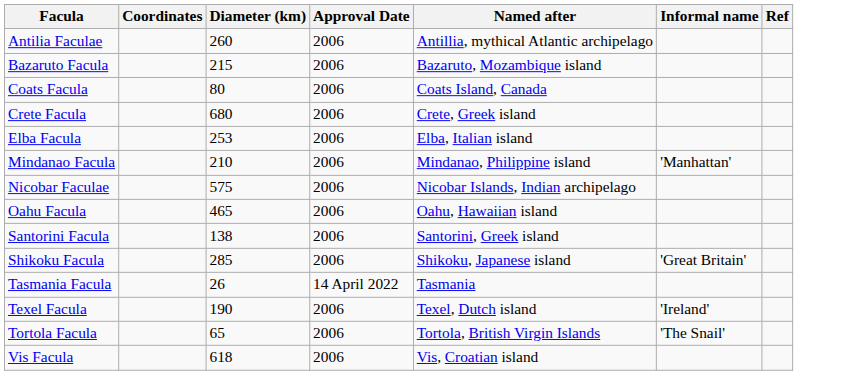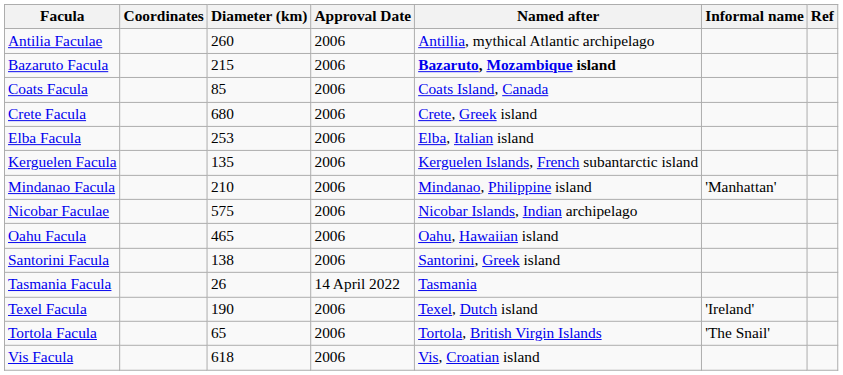 <table class="wikitable">
 <tr>
 <th>Facula</th>
 <th>Coordinates</th>
 <th>Diameter (km)</th>
 <th>Approval Date</th>
 <th>Named after</th>
 <th>Informal name</th>
 <th>Ref</th>
 </tr>
 <tr>
 <td><a href='#'>Antilia Faculae</a></td>
 <td></td>
 <td>260</td>
 <td>2006</td>
 <td><a href='#'>Antillia</a>, mythical Atlantic archipelago</td>
 <td></td>
 <td></td>
 </tr>
 <tr>
 <td><a href='#'>Bazaruto Facula</a></td>
 <td></td>
 <td>215</td>
 <td>2006</td>
-<td><a href='#'>Bazaruto</a>, <a href='#'>Mozambique</a> island</td>
+<td><strong><a href='#'>Bazaruto</a>, <a href='#'>Mozambique</a> island</strong></td>
 <td></td>
 <td></td>
 </tr>
 <tr>
 <td><a href='#'>Coats Facula</a></td>
 <td></td>
-<td>80</td>
+<td>85</td>
 <td>2006</td>
 <td><a href='#'>Coats Island</a>, <a href='#'>Canada</a></td>
 <td></td>
 <td></td>
 </tr>
 <tr>
 <td><a href='#'>Crete Facula</a></td>
 <td></td>
 <td>680</td>
 <td>2006</td>
 <td><a href='#'>Crete</a>, <a href='#'>Greek</a> island</td>
 <td></td>
 <td></td>
 </tr>
 <tr>
 <td><a href='#'>Elba Facula</a></td>
 <td></td>
 <td>253</td>
 <td>2006</td>
 <td><a href='#'>Elba</a>, <a href='#'>Italian</a> island</td>
+<td></td>
+<td></td>
+</tr>
+<tr>
+<td><a href='#'>Kerguelen Facula</a></td>
+<td></td>
+<td>135</td>
+<td>2006</td>
+<td><a href='#'>Kerguelen Islands</a>, <a href='#'>French</a> subantarctic island</td>
 <td></td>
 <td></td>
 </tr>
 <tr>
 <td><a href='#'>Mindanao Facula</a></td>
 <td></td>
 <td>210</td>
 <td>2006</td>
 <td><a href='#'>Mindanao</a>, <a href='#'>Philippine</a> island</td>
 <td>'Manhattan'</td>
 <td></td>
 </tr>
 <tr>
 <td><a href='#'>Nicobar Faculae</a></td>
 <td></td>
 <td>575</td>
 <td>2006</td>
 <td><a href='#'>Nicobar Islands</a>, <a href='#'>Indian</a> archipelago</td>
 <td></td>
 <td></td>
 </tr>
 <tr>
 <td><a href='#'>Oahu Facula</a></td>
 <td></td>
 <td>465</td>
 <td>2006</td>
 <td><a href='#'>Oahu</a>, <a href='#'>Hawaiian</a> island</td>
 <td></td>
 <td></td>
 </tr>
 <tr>
 <td><a href='#'>Santorini Facula</a></td>
 <td></td>
 <td>138</td>
 <td>2006</td>
 <td><a href='#'>Santorini</a>, <a href='#'>Greek</a> island</td>
 <td></td>
 <td></td>
 </tr>
 <tr>
-<td><a href='#'>Shikoku Facula</a></td>
-<td></td>
-<td>285</td>
-<td>2006</td>
-<td><a href='#'>Shikoku</a>, <a href='#'>Japanese</a> island</td>
-<td>'Great Britain'</td>
-<td></td>
-</tr>
-<tr>
 <td><a href='#'>Tasmania Facula</a></td>
 <td></td>
 <td>26</td>
 <td>14 April 2022</td>
 <td><a href='#'>Tasmania</a></td>
 <td></td>
 <td></td>
 </tr>
 <tr>
 <td><a href='#'>Texel Facula</a></td>
 <td></td>
 <td>190</td>
 <td>2006</td>
 <td><a href='#'>Texel</a>, <a href='#'>Dutch</a> island</td>
 <td>'Ireland'</td>
 <td></td>
 </tr>
 <tr>
 <td><a href='#'>Tortola Facula</a></td>
 <td></td>
 <td>65</td>
 <td>2006</td>
 <td><a href='#'>Tortola</a>, <a href='#'>British Virgin Islands</a></td>
 <td>'The Snail'</td>
 <td></td>
 </tr>
 <tr>
 <td><a href='#'>Vis Facula</a></td>
 <td></td>
 <td>618</td>
 <td>2006</td>
 <td><a href='#'>Vis</a>, <a href='#'>Croatian</a> island</td>
 <td></td>
 <td></td>
 </tr>
 </table>
